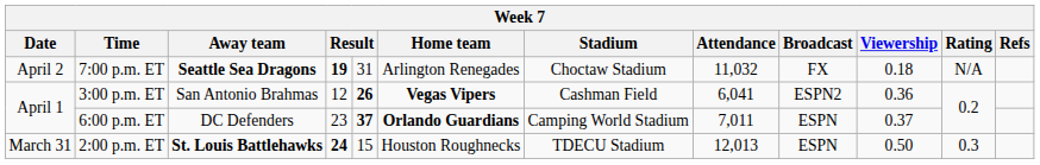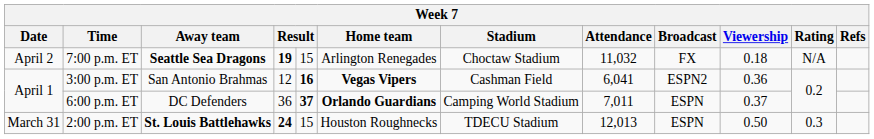 <table class="wikitable" style="text-align:center;">
 <tr>
 <th colspan="12">Week 7</th>
 </tr>
 <tr>
 <th>Date</th>
 <th>Time<br></th>
 <th>Away team</th>
 <th colspan="2">Result<br></th>
 <th>Home team</th>
 <th>Stadium</th>
 <th>Attendance</th>
 <th>Broadcast</th>
 <th><a href='#'>Viewership</a><br></th>
 <th>Rating<br></th>
 <th>Refs</th>
 </tr>
 <tr>
 <td>April 2</td>
 <td>7:00 p.m. ET</td>
 <td><strong>Seattle Sea Dragons</strong></td>
 <td><strong>19</strong></td>
-<td>31</td>
+<td>15</td>
 <td>Arlington Renegades</td>
 <td>Choctaw Stadium</td>
 <td>11,032</td>
 <td>FX</td>
 <td>0.18</td>
 <td>N/A</td>
 <td></td>
 </tr>
 <tr>
 <td rowspan=2>April 1</td>
 <td>3:00 p.m. ET</td>
 <td>San Antonio Brahmas</td>
 <td>12</td>
-<td><strong>26</strong></td>
+<td><strong>16</strong></td>
 <td><strong>Vegas Vipers</strong></td>
 <td>Cashman Field</td>
 <td>6,041</td>
 <td>ESPN2</td>
 <td>0.36</td>
 <td rowspan="2">0.2</td>
 <td></td>
 </tr>
 <tr>
 <td>6:00 p.m. ET</td>
 <td>DC Defenders</td>
-<td>23</td>
+<td>36</td>
 <td><strong>37</strong></td>
 <td><strong>Orlando Guardians</strong></td>
 <td>Camping World Stadium</td>
 <td>7,011</td>
 <td>ESPN</td>
 <td>0.37</td>
 <td></td>
 </tr>
 <tr>
 <td>March 31</td>
 <td>2:00 p.m. ET</td>
 <td><strong>St. Louis Battlehawks</strong></td>
 <td><strong>24</strong></td>
 <td>15</td>
 <td>Houston Roughnecks</td>
 <td>TDECU Stadium</td>
 <td>12,013</td>
 <td>ESPN</td>
 <td>0.50</td>
 <td>0.3</td>
 <td></td>
 </tr>
 </table>
